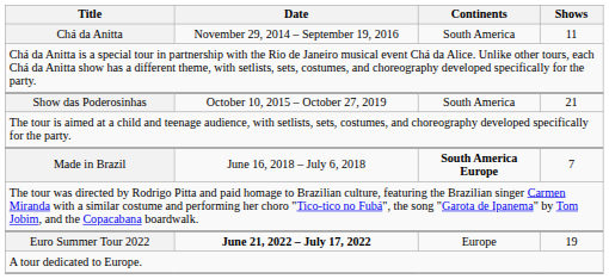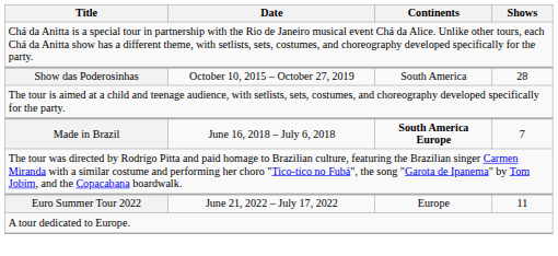 <table class="wikitable plainrowheaders" style="text-align:center;" width="90%">
 <tr>
 <th scope="col">Title</th>
 <th scope="col">Date</th>
 <th scope="col">Continents</th>
 <th scope="col">Shows</th>
-</tr>
-<tr>
-<td scope="row" style="background-color: #f2f2f2;">Chá da Anitta</td>
-<td>November 29, 2014 – September 19, 2016</td>
-<td>South America</td>
-<td>11</td>
 </tr>
 <tr>
 <td colspan="4" style="border-bottom-width:3px; padding:5px; text-align:left;">Chá da Anitta is a special tour in partnership with the Rio de Janeiro musical event Chá da Alice. Unlike other tours, each Chá da Anitta show has a different theme, with setlists, sets, costumes, and choreography developed specifically for the party.</td>
 </tr>
 <tr>
 </tr>
 <tr>
 <td scope="row" style="background-color: #f2f2f2;">Show das Poderosinhas</td>
 <td>October 10, 2015 – October 27, 2019</td>
 <td>South America</td>
-<td>21</td>
+<td>28</td>
 </tr>
 <tr>
 <td colspan="4" style="border-bottom-width:3px; padding:5px; text-align:left;">The tour is aimed at a child and teenage audience, with setlists, sets, costumes, and choreography developed specifically for the party.</td>
 </tr>
 <tr>
 <td scope="row" style="background-color: #f2f2f2;">Made in Brazil</td>
 <td>June 16, 2018 – July 6, 2018</td>
 <td><strong>South America<br>Europe</strong></td>
 <td>7</td>
 </tr>
 <tr>
 <td colspan="4" style="border-bottom-width:3px; padding:5px; text-align:left;">The tour was directed by Rodrigo Pitta and paid homage to Brazilian culture, featuring the Brazilian singer <a href='#'>Carmen Miranda</a> with a similar costume and performing her choro "<a href='#'>Tico-tico no Fubá</a>", the song "<a href='#'>Garota de Ipanema</a>" by <a href='#'>Tom Jobim</a>, and the <a href='#'>Copacabana</a> boardwalk.</td>
 </tr>
 <tr>
 <td scope="row" style="background-color: #f2f2f2;">Euro Summer Tour 2022</td>
-<td><strong>June 21, 2022 – July 17, 2022</strong></td>
+<td>June 21, 2022 – July 17, 2022</td>
 <td>Europe</td>
-<td>19</td>
+<td>11</td>
 </tr>
 <tr>
 <td colspan="4" style="border-bottom-width:3px; padding:5px; text-align:left;">A tour dedicated to Europe.</td>
 </tr>
 <tr>
 </tr>
 </table>
